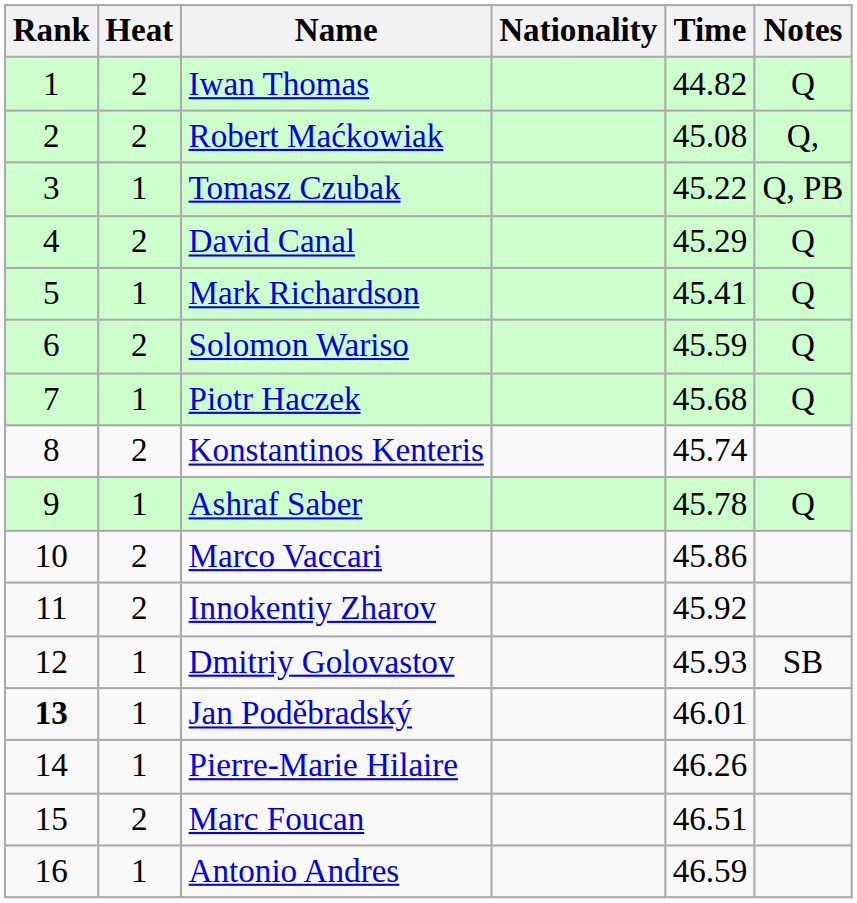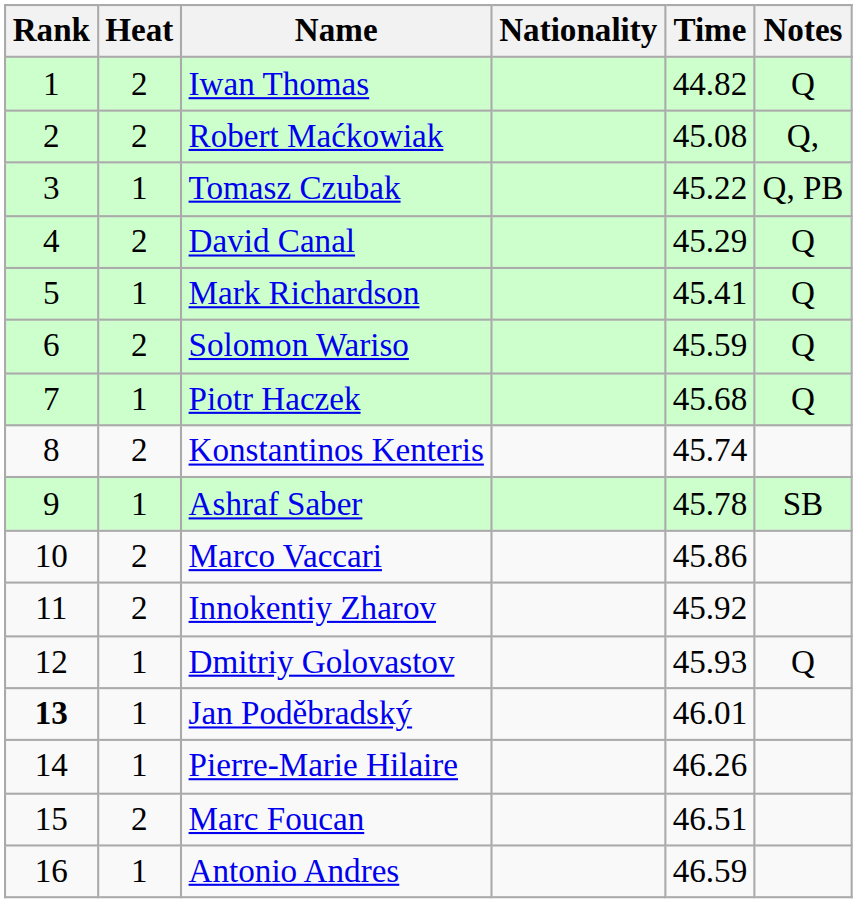 <table class="wikitable sortable" style="text-align:center">
 <tr>
 <th>Rank</th>
 <th>Heat</th>
 <th>Name</th>
 <th>Nationality</th>
 <th>Time</th>
 <th>Notes</th>
 </tr>
 <tr bgcolor=ccffcc>
 <td>1</td>
 <td>2</td>
 <td align=left><a href='#'>Iwan Thomas</a></td>
 <td align=left></td>
 <td>44.82</td>
 <td>Q</td>
 </tr>
 <tr bgcolor=ccffcc>
 <td>2</td>
 <td>2</td>
 <td align=left><a href='#'>Robert Maćkowiak</a></td>
 <td align=left></td>
 <td>45.08</td>
 <td>Q, </td>
 </tr>
 <tr bgcolor=ccffcc>
 <td>3</td>
 <td>1</td>
 <td align=left><a href='#'>Tomasz Czubak</a></td>
 <td align=left></td>
 <td>45.22</td>
 <td>Q, PB</td>
 </tr>
 <tr bgcolor=ccffcc>
 <td>4</td>
 <td>2</td>
 <td align=left><a href='#'>David Canal</a></td>
 <td align=left></td>
 <td>45.29</td>
 <td>Q</td>
 </tr>
 <tr bgcolor=ccffcc>
 <td>5</td>
 <td>1</td>
 <td align=left><a href='#'>Mark Richardson</a></td>
 <td align=left></td>
 <td>45.41</td>
 <td>Q</td>
 </tr>
 <tr bgcolor=ccffcc>
 <td>6</td>
 <td>2</td>
 <td align=left><a href='#'>Solomon Wariso</a></td>
 <td align=left></td>
 <td>45.59</td>
 <td>Q</td>
 </tr>
 <tr bgcolor=ccffcc>
 <td>7</td>
 <td>1</td>
 <td align=left><a href='#'>Piotr Haczek</a></td>
 <td align=left></td>
 <td>45.68</td>
 <td>Q</td>
 </tr>
 <tr>
 <td>8</td>
 <td>2</td>
 <td align=left><a href='#'>Konstantinos Kenteris</a></td>
 <td align=left></td>
 <td>45.74</td>
 <td></td>
 </tr>
 <tr bgcolor=ccffcc>
 <td>9</td>
 <td>1</td>
 <td align=left><a href='#'>Ashraf Saber</a></td>
 <td align=left></td>
 <td>45.78</td>
-<td>Q</td>
+<td>SB</td>
 </tr>
 <tr>
 <td>10</td>
 <td>2</td>
 <td align=left><a href='#'>Marco Vaccari</a></td>
 <td align=left></td>
 <td>45.86</td>
 <td></td>
 </tr>
 <tr>
 <td>11</td>
 <td>2</td>
 <td align=left><a href='#'>Innokentiy Zharov</a></td>
 <td align=left></td>
 <td>45.92</td>
 <td></td>
 </tr>
 <tr>
 <td>12</td>
 <td>1</td>
 <td align=left><a href='#'>Dmitriy Golovastov</a></td>
 <td align=left></td>
 <td>45.93</td>
-<td>SB</td>
+<td>Q</td>
 </tr>
 <tr>
 <td><strong>13</strong></td>
 <td>1</td>
 <td align=left><a href='#'>Jan Poděbradský</a></td>
 <td align=left></td>
 <td>46.01</td>
 <td></td>
 </tr>
 <tr>
 <td>14</td>
 <td>1</td>
 <td align=left><a href='#'>Pierre-Marie Hilaire</a></td>
 <td align=left></td>
 <td>46.26</td>
 <td></td>
 </tr>
 <tr>
 <td>15</td>
 <td>2</td>
 <td align=left><a href='#'>Marc Foucan</a></td>
 <td align=left></td>
 <td>46.51</td>
 <td></td>
 </tr>
 <tr>
 <td>16</td>
 <td>1</td>
 <td align=left><a href='#'>Antonio Andres</a></td>
 <td align=left></td>
 <td>46.59</td>
 <td></td>
 </tr>
 </table>
